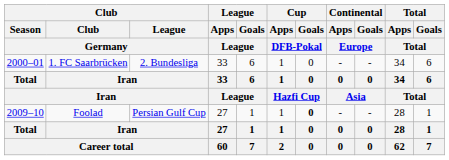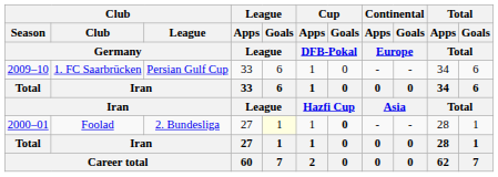 <table class="wikitable" style="text-align:center">
 <tr>
 <th colspan=3>Club</th>
 <th colspan=2>League</th>
 <th colspan=2>Cup</th>
 <th colspan=2>Continental</th>
 <th colspan=2>Total</th>
 </tr>
 <tr>
 <th>Season</th>
 <th>Club</th>
 <th>League</th>
 <th>Apps</th>
 <th>Goals</th>
 <th>Apps</th>
 <th>Goals</th>
 <th>Apps</th>
 <th>Goals</th>
 <th>Apps</th>
 <th>Goals</th>
 </tr>
 <tr>
 <th colspan=3>Germany</th>
 <th colspan=2>League</th>
 <th colspan=2><a href='#'>DFB-Pokal</a></th>
 <th colspan=2><a href='#'>Europe</a></th>
 <th colspan=2>Total</th>
 </tr>
 <tr>
-<td><a href='#'>2000–01</a></td>
+<td><a href='#'>2009–10</a></td>
 <td rowspan="1"><a href='#'>1. FC Saarbrücken</a></td>
-<td rowspan="1"><a href='#'>2. Bundesliga</a></td>
+<td rowspan="1"><a href='#'>Persian Gulf Cup</a></td>
 <td>33</td>
 <td>6</td>
 <td>1</td>
 <td>0</td>
 <td>-</td>
 <td>-</td>
 <td>34</td>
 <td>6</td>
 </tr>
 <tr>
 <th rowspan=1>Total</th>
 <th colspan=2>Iran</th>
 <th>33</th>
 <th>6</th>
 <th>1</th>
 <th>0</th>
 <th>0</th>
 <th>0</th>
 <th>34</th>
 <th>6</th>
 </tr>
 <tr>
 <th colspan=3>Iran</th>
 <th colspan=2>League</th>
 <th colspan=2><a href='#'>Hazfi Cup</a></th>
 <th colspan=2><a href='#'>Asia</a></th>
 <th colspan=2>Total</th>
 </tr>
 <tr>
-<td><a href='#'>2009–10</a></td>
+<td><a href='#'>2000–01</a></td>
 <td rowspan="1"><a href='#'>Foolad</a></td>
-<td rowspan="1"><a href='#'>Persian Gulf Cup</a></td>
+<td rowspan="1"><a href='#'>2. Bundesliga</a></td>
 <td>27</td>
-<td>1</td>
+<td style="background: lightyellow;">1</td>
 <td>1</td>
 <td><strong>0</strong></td>
 <td>-</td>
 <td>-</td>
 <td>28</td>
 <td>1</td>
 </tr>
 <tr>
 <th rowspan=1>Total</th>
 <th colspan=2>Iran</th>
 <th>27</th>
 <th>1</th>
 <th>1</th>
 <th>0</th>
 <th>0</th>
 <th>0</th>
 <th>28</th>
 <th>1</th>
 </tr>
 <tr>
 <th colspan=3>Career total</th>
 <th>60</th>
 <th>7</th>
 <th>2</th>
 <th>0</th>
 <th>0</th>
 <th>0</th>
 <th>62</th>
 <th>7</th>
 </tr>
 </table>
